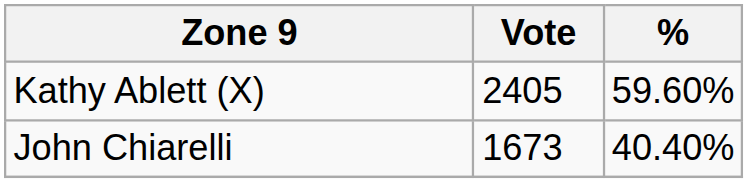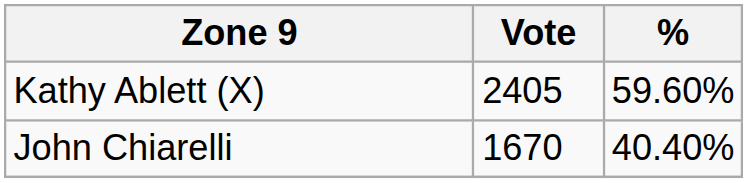 <table class="wikitable">
 <tr>
 <th bgcolor="#DDDDFF" width="200px">Zone 9</th>
 <th bgcolor="#DDDDFF" width="50px">Vote</th>
 <th bgcolor="#DDDDFF" width="30px">%</th>
 </tr>
 <tr>
 <td>Kathy Ablett (X)</td>
 <td>2405</td>
 <td>59.60%</td>
 </tr>
 <tr>
 <td>John Chiarelli</td>
-<td>1673</td>
+<td>1670</td>
 <td>40.40%</td>
 </tr>
 <tr>
 </tr>
 </table>
